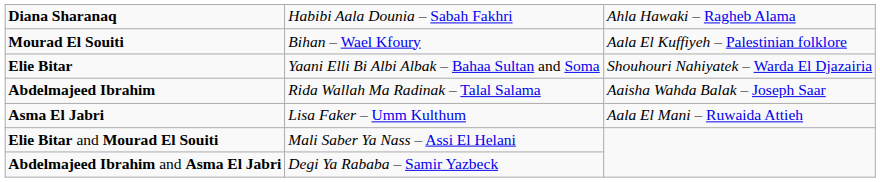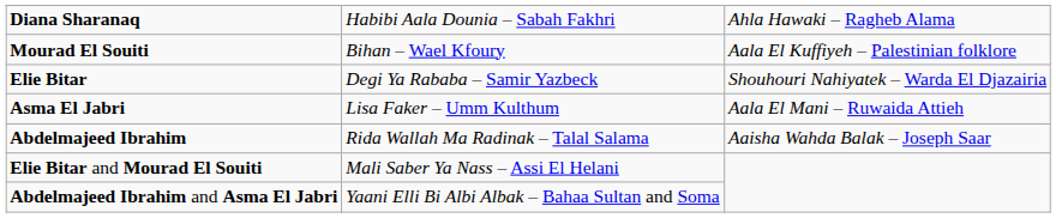 <table class="wikitable" style="margin:1em auto;">
 <tr>
 <td><strong>Diana Sharanaq</strong></td>
 <td><em>Habibi Aala Dounia</em> – <a href='#'>Sabah Fakhri</a></td>
 <td><em>Ahla Hawaki</em> – <a href='#'>Ragheb Alama</a></td>
 </tr>
 <tr>
 <td><strong>Mourad El Souiti</strong></td>
 <td><em>Bihan</em> – <a href='#'>Wael Kfoury</a></td>
 <td><em>Aala El Kuffiyeh</em> – <a href='#'>Palestinian folklore</a></td>
 </tr>
 <tr>
 <td><strong>Elie Bitar</strong></td>
-<td><em>Yaani Elli Bi Albi Albak</em> – <a href='#'>Bahaa Sultan</a> and <a href='#'>Soma</a></td>
+<td><em>Degi Ya Rababa</em> – <a href='#'>Samir Yazbeck</a></td>
 <td><em>Shouhouri Nahiyatek</em> – <a href='#'>Warda El Djazairia</a></td>
+</tr>
+<tr>
+<td><strong>Asma El Jabri</strong></td>
+<td><em>Lisa Faker</em> – <a href='#'>Umm Kulthum</a></td>
+<td><em>Aala El Mani</em> – <a href='#'>Ruwaida Attieh</a></td>
 </tr>
 <tr>
 <td><strong>Abdelmajeed Ibrahim</strong></td>
 <td><em>Rida Wallah Ma Radinak</em> – <a href='#'>Talal Salama</a></td>
 <td><em>Aaisha Wahda Balak</em> – <a href='#'>Joseph Saar</a></td>
 </tr>
 <tr>
-<td><strong>Asma El Jabri</strong></td>
-<td><em>Lisa Faker</em> – <a href='#'>Umm Kulthum</a></td>
-<td><em>Aala El Mani</em> – <a href='#'>Ruwaida Attieh</a></td>
-</tr>
-<tr>
 <td><strong>Elie Bitar</strong> and <strong>Mourad El Souiti</strong></td>
 <td><em>Mali Saber Ya Nass</em> – <a href='#'>Assi El Helani</a></td>
 </tr>
 <tr>
 <td><strong>Abdelmajeed Ibrahim</strong> and <strong>Asma El Jabri</strong></td>
-<td><em>Degi Ya Rababa</em> – <a href='#'>Samir Yazbeck</a></td>
+<td><em>Yaani Elli Bi Albi Albak</em> – <a href='#'>Bahaa Sultan</a> and <a href='#'>Soma</a></td>
 </tr>
 </table>
